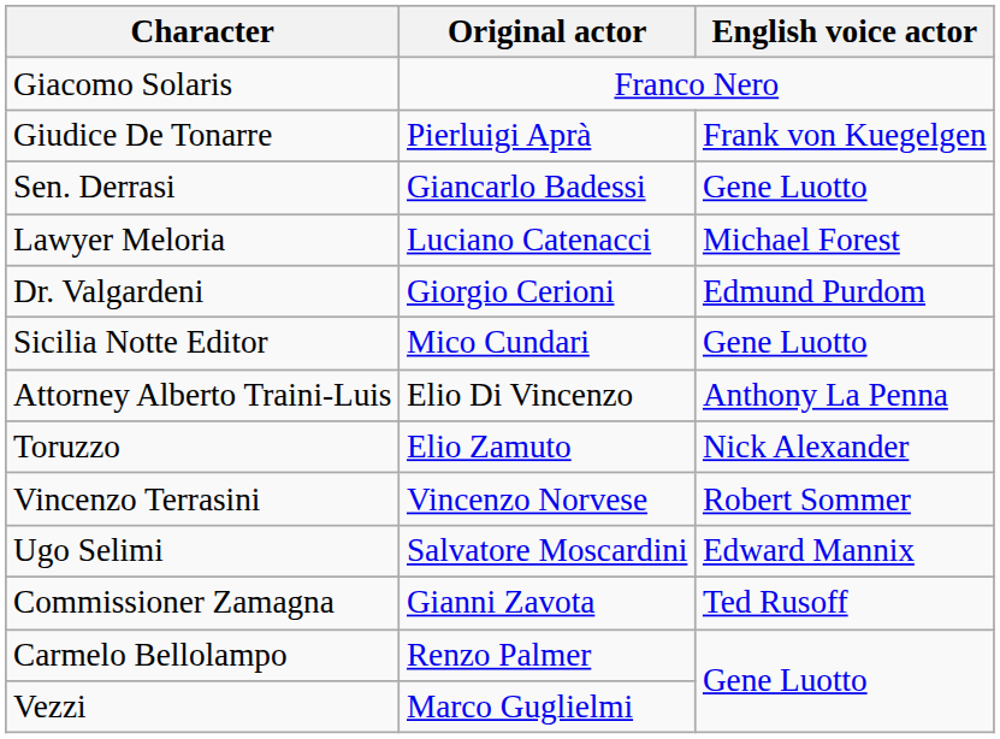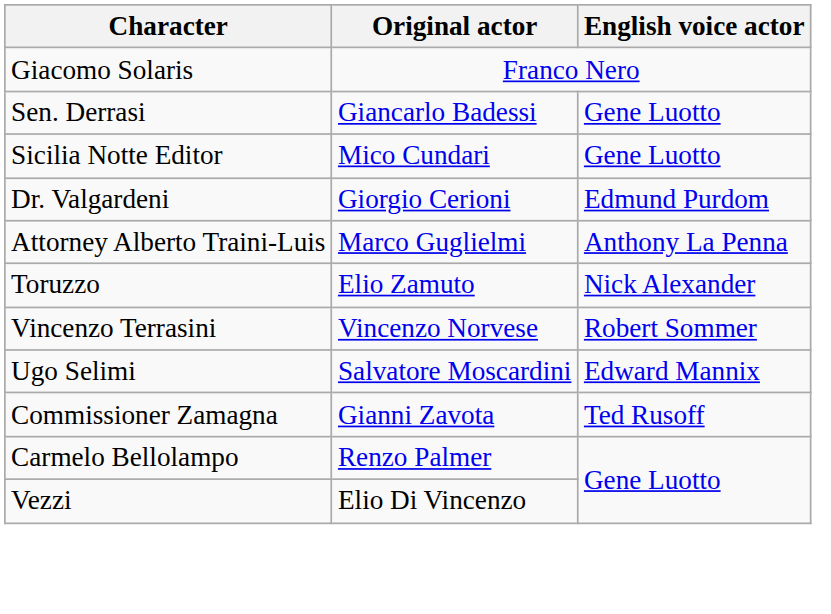 <table class="wikitable">
 <tr>
 <th>Character</th>
 <th>Original actor</th>
 <th>English voice actor</th>
 </tr>
 <tr>
 <td>Giacomo Solaris</td>
 <td colspan="2" style="text-align:center"><a href='#'>Franco Nero</a></td>
 </tr>
 <tr>
-<td>Giudice De Tonarre</td>
-<td><a href='#'>Pierluigi Aprà</a></td>
-<td><a href='#'>Frank von Kuegelgen</a></td>
-</tr>
-<tr>
 <td>Sen. Derrasi</td>
 <td><a href='#'>Giancarlo Badessi</a></td>
 <td><a href='#'>Gene Luotto</a></td>
 </tr>
 <tr>
-<td>Lawyer Meloria</td>
-<td><a href='#'>Luciano Catenacci</a></td>
-<td><a href='#'>Michael Forest</a></td>
+<td>Sicilia Notte Editor</td>
+<td><a href='#'>Mico Cundari</a></td>
+<td><a href='#'>Gene Luotto</a></td>
 </tr>
 <tr>
 <td>Dr. Valgardeni</td>
 <td><a href='#'>Giorgio Cerioni</a></td>
 <td><a href='#'>Edmund Purdom</a></td>
 </tr>
 <tr>
-<td>Sicilia Notte Editor</td>
-<td><a href='#'>Mico Cundari</a></td>
-<td><a href='#'>Gene Luotto</a></td>
-</tr>
-<tr>
 <td>Attorney Alberto Traini-Luis</td>
-<td>Elio Di Vincenzo</td>
+<td><a href='#'>Marco Guglielmi</a></td>
 <td><a href='#'>Anthony La Penna</a></td>
 </tr>
 <tr>
 <td>Toruzzo</td>
 <td><a href='#'>Elio Zamuto</a></td>
 <td><a href='#'>Nick Alexander</a></td>
 </tr>
 <tr>
 <td>Vincenzo Terrasini</td>
 <td><a href='#'>Vincenzo Norvese</a></td>
 <td><a href='#'>Robert Sommer</a></td>
 </tr>
 <tr>
 <td>Ugo Selimi</td>
 <td><a href='#'>Salvatore Moscardini</a></td>
 <td><a href='#'>Edward Mannix</a></td>
 </tr>
 <tr>
 <td>Commissioner Zamagna</td>
 <td><a href='#'>Gianni Zavota</a></td>
 <td><a href='#'>Ted Rusoff</a></td>
 </tr>
 <tr>
 <td>Carmelo Bellolampo</td>
 <td><a href='#'>Renzo Palmer</a></td>
 <td rowspan="2"><a href='#'>Gene Luotto</a></td>
 </tr>
 <tr>
 <td>Vezzi</td>
-<td><a href='#'>Marco Guglielmi</a></td>
+<td>Elio Di Vincenzo</td>
 </tr>
 </table>
